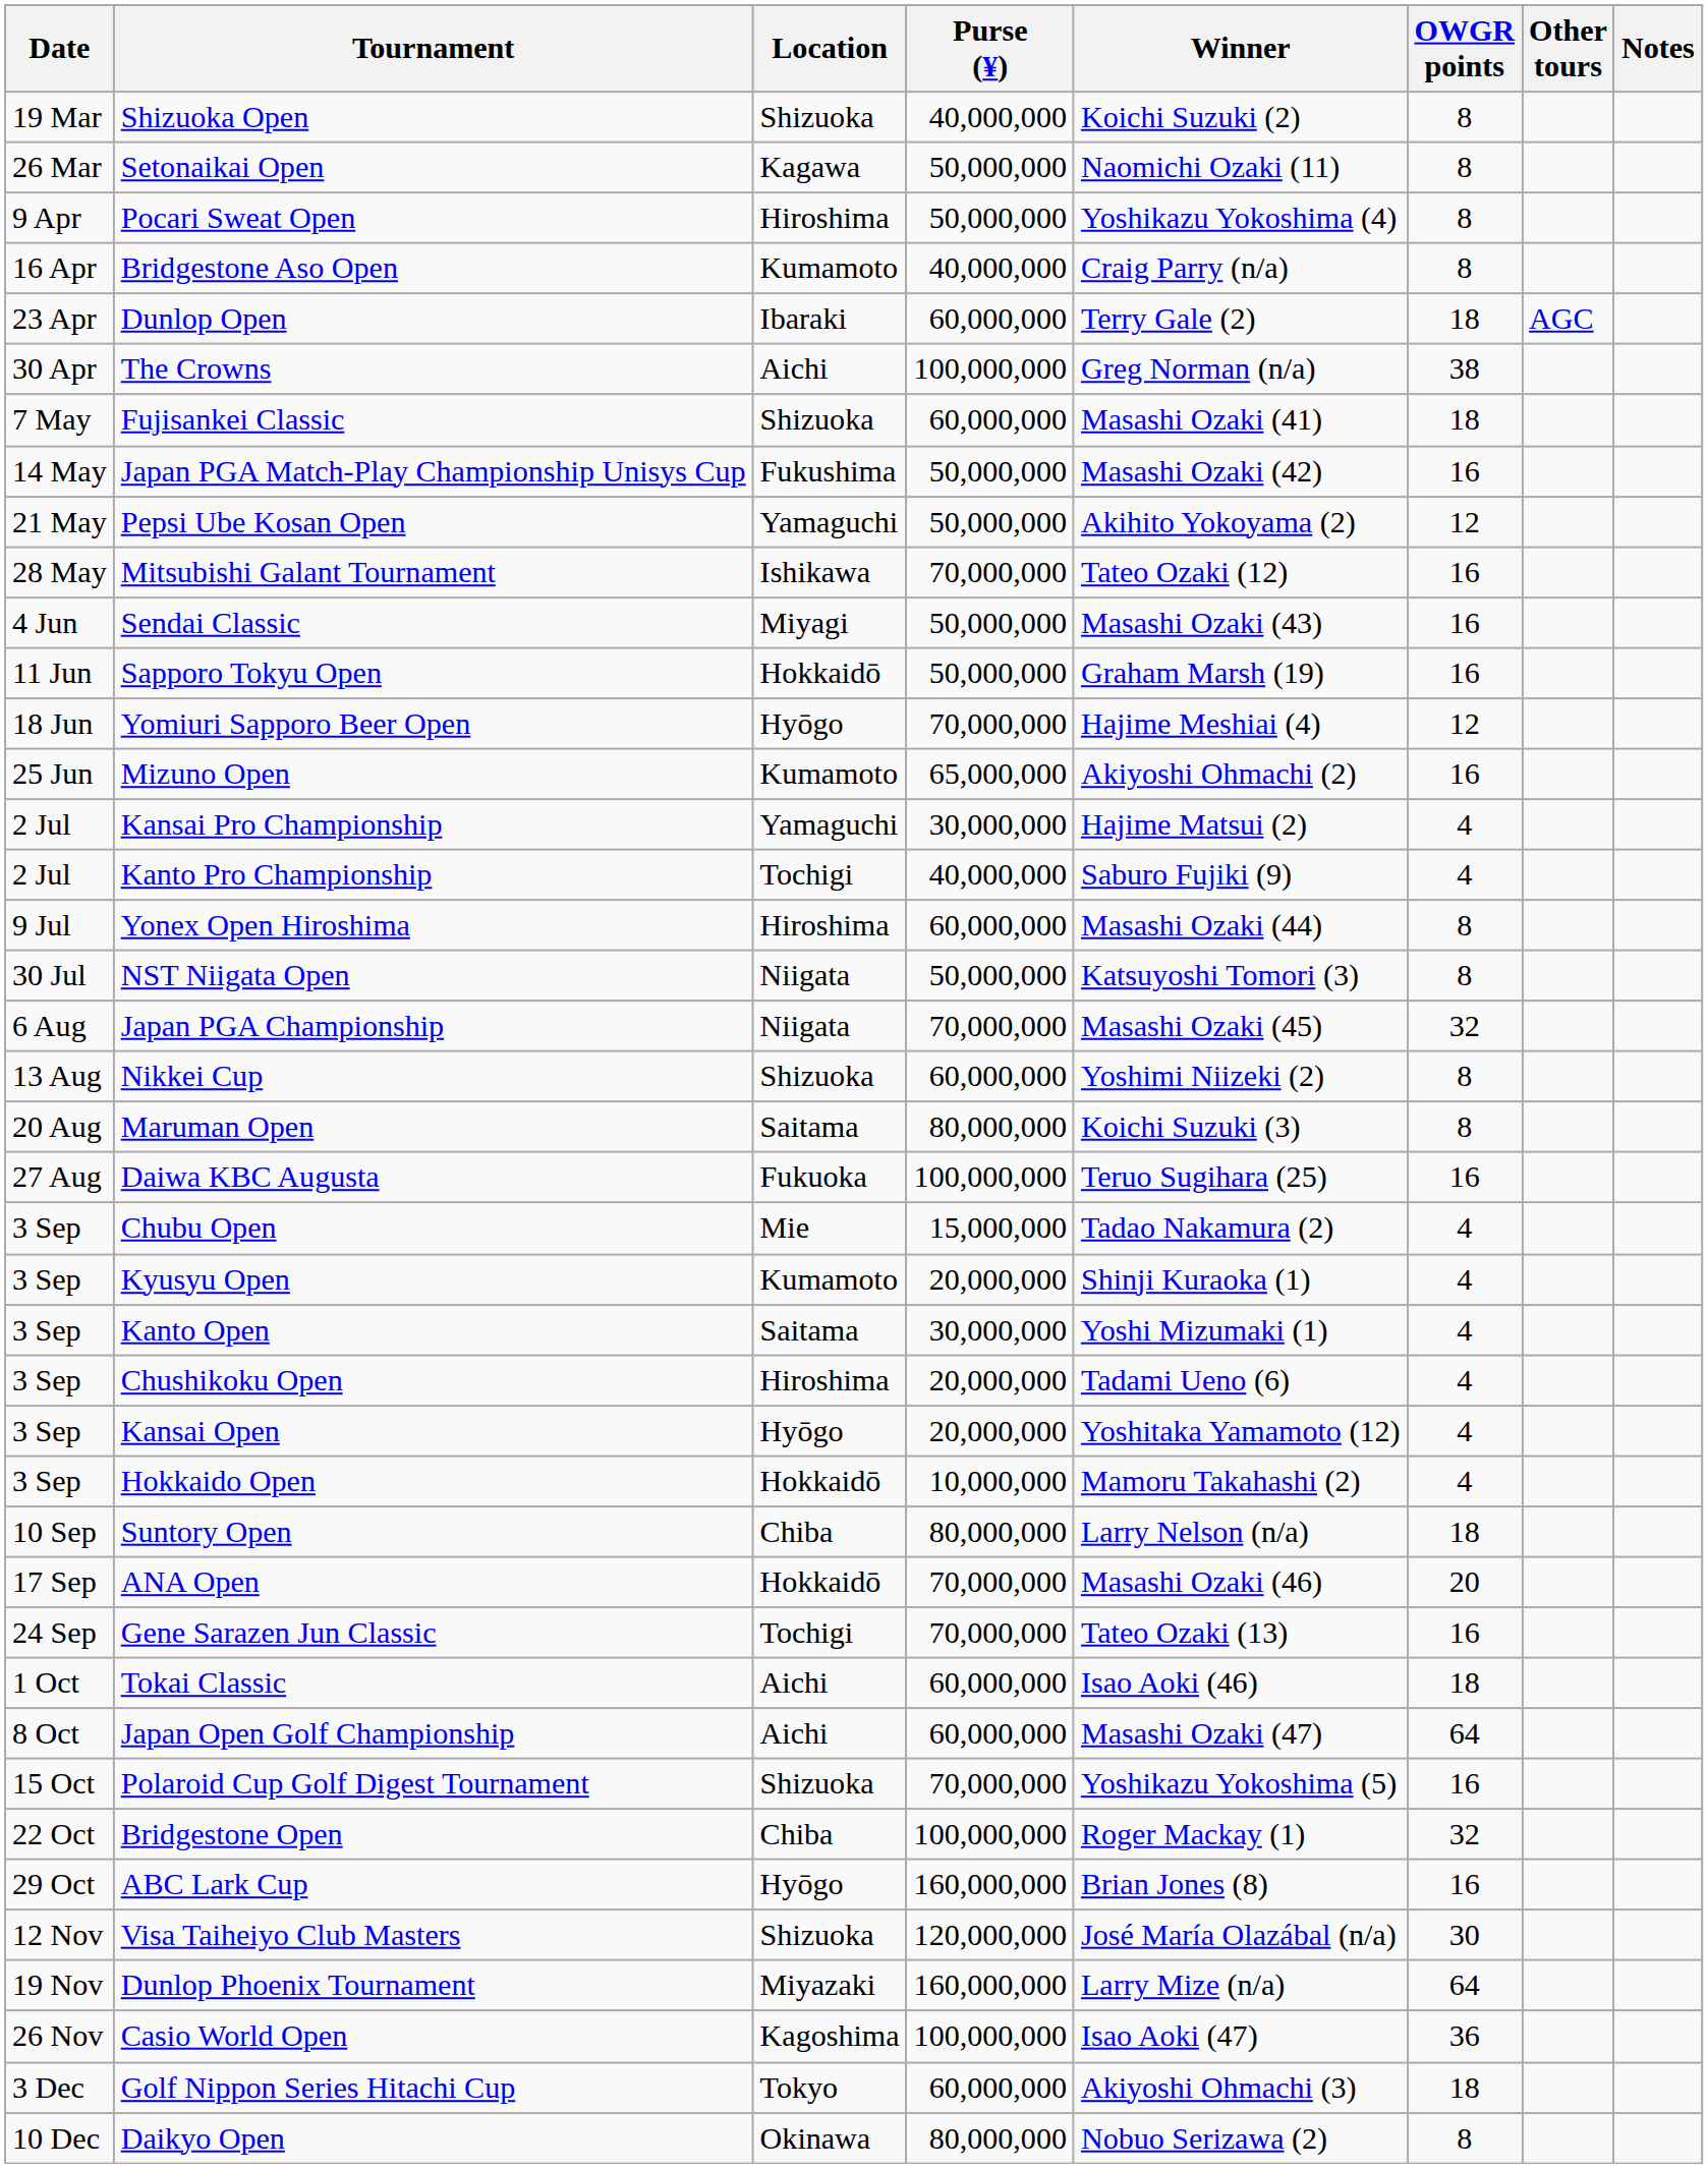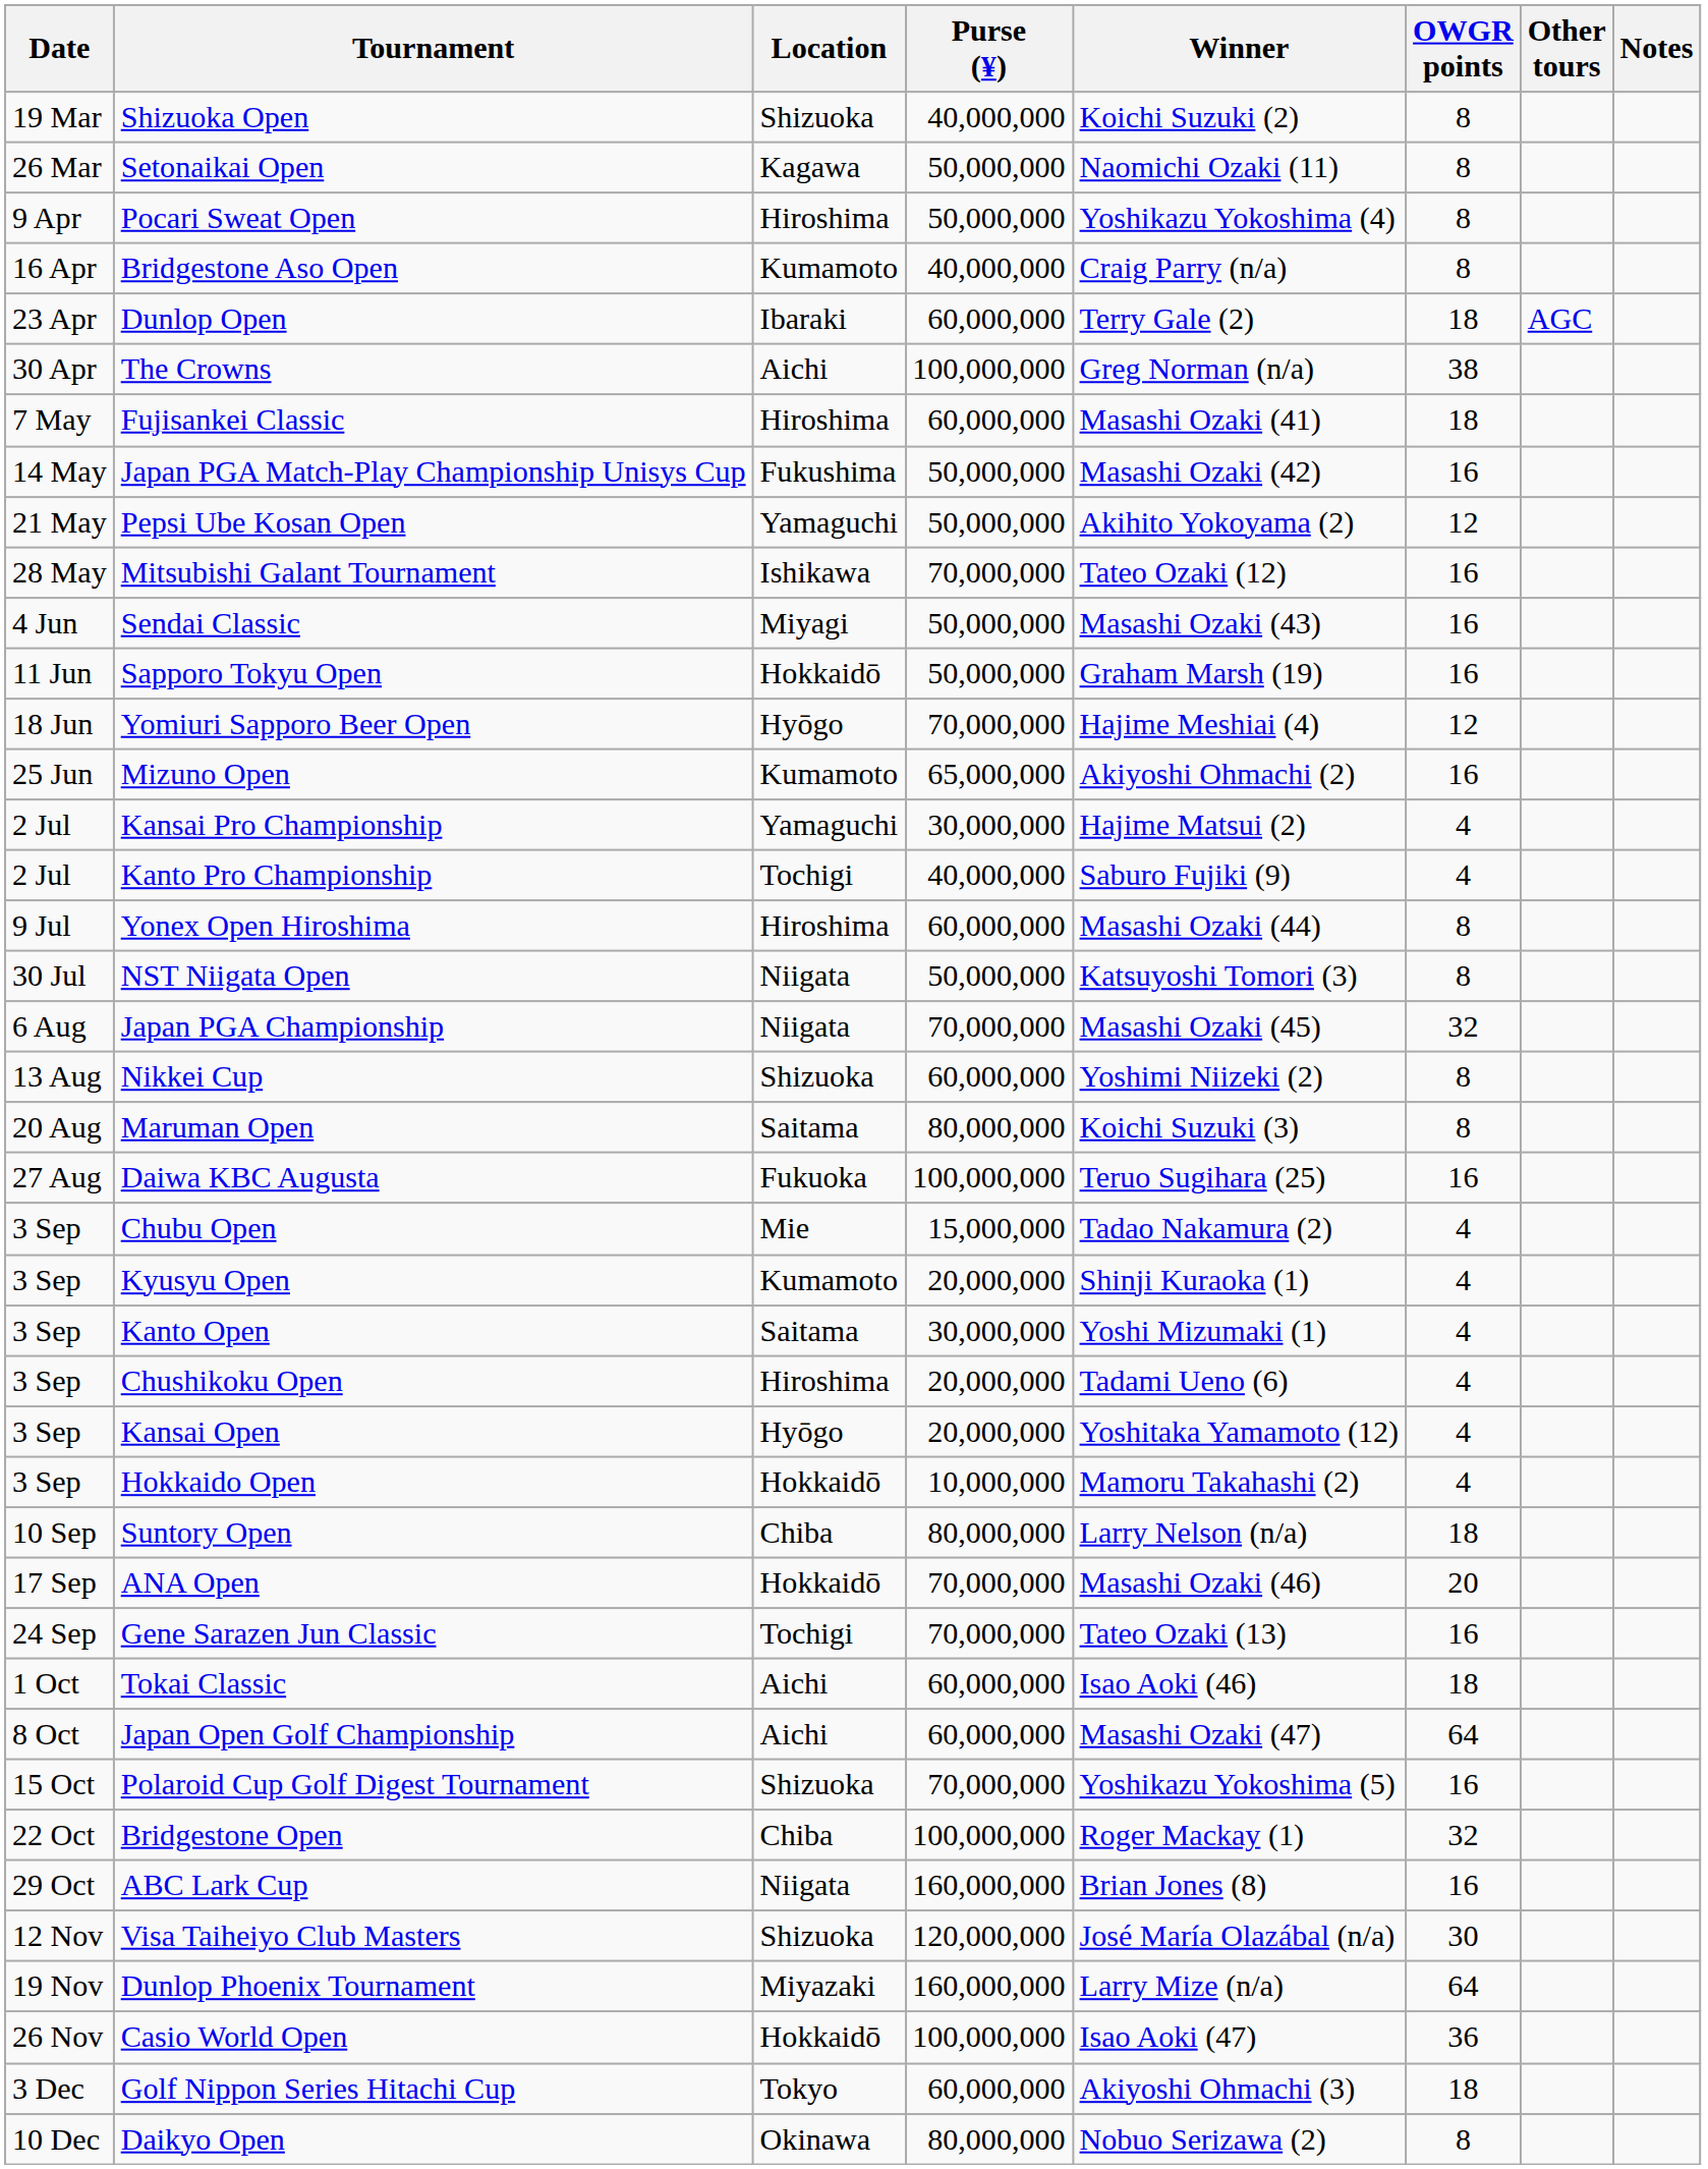 <table class="wikitable" style="font-size:95%">
 <tr>
 <th>Date</th>
 <th>Tournament</th>
 <th>Location</th>
 <th>Purse<br>(<a href='#'>¥</a>)</th>
 <th>Winner</th>
 <th><a href='#'>OWGR</a><br>points</th>
 <th>Other<br>tours</th>
 <th>Notes</th>
 </tr>
 <tr>
 <td>19 Mar</td>
 <td><a href='#'>Shizuoka Open</a></td>
 <td>Shizuoka</td>
 <td align=right>40,000,000</td>
 <td> <a href='#'>Koichi Suzuki</a> (2)</td>
 <td align=center>8</td>
 <td></td>
 <td></td>
 </tr>
 <tr>
 <td>26 Mar</td>
 <td><a href='#'>Setonaikai Open</a></td>
 <td>Kagawa</td>
 <td align=right>50,000,000</td>
 <td> <a href='#'>Naomichi Ozaki</a> (11)</td>
 <td align=center>8</td>
 <td></td>
 <td></td>
 </tr>
 <tr>
 <td>9 Apr</td>
 <td><a href='#'>Pocari Sweat Open</a></td>
 <td>Hiroshima</td>
 <td align=right>50,000,000</td>
 <td> <a href='#'>Yoshikazu Yokoshima</a> (4)</td>
 <td align=center>8</td>
 <td></td>
 <td></td>
 </tr>
 <tr>
 <td>16 Apr</td>
 <td><a href='#'>Bridgestone Aso Open</a></td>
 <td>Kumamoto</td>
 <td align=right>40,000,000</td>
 <td> <a href='#'>Craig Parry</a> (n/a)</td>
 <td align=center>8</td>
 <td></td>
 <td></td>
 </tr>
 <tr>
 <td>23 Apr</td>
 <td><a href='#'>Dunlop Open</a></td>
 <td>Ibaraki</td>
 <td align=right>60,000,000</td>
 <td> <a href='#'>Terry Gale</a> (2)</td>
 <td align=center>18</td>
 <td><a href='#'>AGC</a></td>
 <td></td>
 </tr>
 <tr>
 <td>30 Apr</td>
 <td><a href='#'>The Crowns</a></td>
 <td>Aichi</td>
 <td align=right>100,000,000</td>
 <td> <a href='#'>Greg Norman</a> (n/a)</td>
 <td align=center>38</td>
 <td></td>
 <td></td>
 </tr>
 <tr>
 <td>7 May</td>
 <td><a href='#'>Fujisankei Classic</a></td>
-<td>Shizuoka</td>
+<td>Hiroshima</td>
 <td align=right>60,000,000</td>
 <td> <a href='#'>Masashi Ozaki</a> (41)</td>
 <td align=center>18</td>
 <td></td>
 <td></td>
 </tr>
 <tr>
 <td>14 May</td>
 <td><a href='#'>Japan PGA Match-Play Championship Unisys Cup</a></td>
 <td>Fukushima</td>
 <td align=right>50,000,000</td>
 <td> <a href='#'>Masashi Ozaki</a> (42)</td>
 <td align=center>16</td>
 <td></td>
 <td></td>
 </tr>
 <tr>
 <td>21 May</td>
 <td><a href='#'>Pepsi Ube Kosan Open</a></td>
 <td>Yamaguchi</td>
 <td align=right>50,000,000</td>
 <td> <a href='#'>Akihito Yokoyama</a> (2)</td>
 <td align=center>12</td>
 <td></td>
 <td></td>
 </tr>
 <tr>
 <td>28 May</td>
 <td><a href='#'>Mitsubishi Galant Tournament</a></td>
 <td>Ishikawa</td>
 <td align=right>70,000,000</td>
 <td> <a href='#'>Tateo Ozaki</a> (12)</td>
 <td align=center>16</td>
 <td></td>
 <td></td>
 </tr>
 <tr>
 <td>4 Jun</td>
 <td><a href='#'>Sendai Classic</a></td>
 <td>Miyagi</td>
 <td align=right>50,000,000</td>
 <td> <a href='#'>Masashi Ozaki</a> (43)</td>
 <td align=center>16</td>
 <td></td>
 <td></td>
 </tr>
 <tr>
 <td>11 Jun</td>
 <td><a href='#'>Sapporo Tokyu Open</a></td>
 <td>Hokkaidō</td>
 <td align=right>50,000,000</td>
 <td> <a href='#'>Graham Marsh</a> (19)</td>
 <td align=center>16</td>
 <td></td>
 <td></td>
 </tr>
 <tr>
 <td>18 Jun</td>
 <td><a href='#'>Yomiuri Sapporo Beer Open</a></td>
 <td>Hyōgo</td>
 <td align=right>70,000,000</td>
 <td> <a href='#'>Hajime Meshiai</a> (4)</td>
 <td align=center>12</td>
 <td></td>
 <td></td>
 </tr>
 <tr>
 <td>25 Jun</td>
 <td><a href='#'>Mizuno Open</a></td>
 <td>Kumamoto</td>
 <td align=right>65,000,000</td>
 <td> <a href='#'>Akiyoshi Ohmachi</a> (2)</td>
 <td align=center>16</td>
 <td></td>
 <td></td>
 </tr>
 <tr>
 <td>2 Jul</td>
 <td><a href='#'>Kansai Pro Championship</a></td>
 <td>Yamaguchi</td>
 <td align=right>30,000,000</td>
 <td> <a href='#'>Hajime Matsui</a> (2)</td>
 <td align=center>4</td>
 <td></td>
 <td></td>
 </tr>
 <tr>
 <td>2 Jul</td>
 <td><a href='#'>Kanto Pro Championship</a></td>
 <td>Tochigi</td>
 <td align=right>40,000,000</td>
 <td> <a href='#'>Saburo Fujiki</a> (9)</td>
 <td align=center>4</td>
 <td></td>
 <td></td>
 </tr>
 <tr>
 <td>9 Jul</td>
 <td><a href='#'>Yonex Open Hiroshima</a></td>
 <td>Hiroshima</td>
 <td align=right>60,000,000</td>
 <td> <a href='#'>Masashi Ozaki</a> (44)</td>
 <td align=center>8</td>
 <td></td>
 <td></td>
 </tr>
 <tr>
 <td>30 Jul</td>
 <td><a href='#'>NST Niigata Open</a></td>
 <td>Niigata</td>
 <td align=right>50,000,000</td>
 <td> <a href='#'>Katsuyoshi Tomori</a> (3)</td>
 <td align=center>8</td>
 <td></td>
 <td></td>
 </tr>
 <tr>
 <td>6 Aug</td>
 <td><a href='#'>Japan PGA Championship</a></td>
 <td>Niigata</td>
 <td align=right>70,000,000</td>
 <td> <a href='#'>Masashi Ozaki</a> (45)</td>
 <td align=center>32</td>
 <td></td>
 <td></td>
 </tr>
 <tr>
 <td>13 Aug</td>
 <td><a href='#'>Nikkei Cup</a></td>
 <td>Shizuoka</td>
 <td align=right>60,000,000</td>
 <td> <a href='#'>Yoshimi Niizeki</a> (2)</td>
 <td align=center>8</td>
 <td></td>
 <td></td>
 </tr>
 <tr>
 <td>20 Aug</td>
 <td><a href='#'>Maruman Open</a></td>
 <td>Saitama</td>
 <td align=right>80,000,000</td>
 <td> <a href='#'>Koichi Suzuki</a> (3)</td>
 <td align=center>8</td>
 <td></td>
 <td></td>
 </tr>
 <tr>
 <td>27 Aug</td>
 <td><a href='#'>Daiwa KBC Augusta</a></td>
 <td>Fukuoka</td>
 <td align=right>100,000,000</td>
 <td> <a href='#'>Teruo Sugihara</a> (25)</td>
 <td align=center>16</td>
 <td></td>
 <td></td>
 </tr>
 <tr>
 <td>3 Sep</td>
 <td><a href='#'>Chubu Open</a></td>
 <td>Mie</td>
 <td align=right>15,000,000</td>
 <td> <a href='#'>Tadao Nakamura</a> (2)</td>
 <td align=center>4</td>
 <td></td>
 <td></td>
 </tr>
 <tr>
 <td>3 Sep</td>
 <td><a href='#'>Kyusyu Open</a></td>
 <td>Kumamoto</td>
 <td align=right>20,000,000</td>
 <td> <a href='#'>Shinji Kuraoka</a> (1)</td>
 <td align=center>4</td>
 <td></td>
 <td></td>
 </tr>
 <tr>
 <td>3 Sep</td>
 <td><a href='#'>Kanto Open</a></td>
 <td>Saitama</td>
 <td align=right>30,000,000</td>
 <td> <a href='#'>Yoshi Mizumaki</a> (1)</td>
 <td align=center>4</td>
 <td></td>
 <td></td>
 </tr>
 <tr>
 <td>3 Sep</td>
 <td><a href='#'>Chushikoku Open</a></td>
 <td>Hiroshima</td>
 <td align=right>20,000,000</td>
 <td> <a href='#'>Tadami Ueno</a> (6)</td>
 <td align=center>4</td>
 <td></td>
 <td></td>
 </tr>
 <tr>
 <td>3 Sep</td>
 <td><a href='#'>Kansai Open</a></td>
 <td>Hyōgo</td>
 <td align=right>20,000,000</td>
 <td> <a href='#'>Yoshitaka Yamamoto</a> (12)</td>
 <td align=center>4</td>
 <td></td>
 <td></td>
 </tr>
 <tr>
 <td>3 Sep</td>
 <td><a href='#'>Hokkaido Open</a></td>
 <td>Hokkaidō</td>
 <td align=right>10,000,000</td>
 <td> <a href='#'>Mamoru Takahashi</a> (2)</td>
 <td align=center>4</td>
 <td></td>
 <td></td>
 </tr>
 <tr>
 <td>10 Sep</td>
 <td><a href='#'>Suntory Open</a></td>
 <td>Chiba</td>
 <td align=right>80,000,000</td>
 <td> <a href='#'>Larry Nelson</a> (n/a)</td>
 <td align=center>18</td>
 <td></td>
 <td></td>
 </tr>
 <tr>
 <td>17 Sep</td>
 <td><a href='#'>ANA Open</a></td>
 <td>Hokkaidō</td>
 <td align=right>70,000,000</td>
 <td> <a href='#'>Masashi Ozaki</a> (46)</td>
 <td align=center>20</td>
 <td></td>
 <td></td>
 </tr>
 <tr>
 <td>24 Sep</td>
 <td><a href='#'>Gene Sarazen Jun Classic</a></td>
 <td>Tochigi</td>
 <td align=right>70,000,000</td>
 <td> <a href='#'>Tateo Ozaki</a> (13)</td>
 <td align=center>16</td>
 <td></td>
 <td></td>
 </tr>
 <tr>
 <td>1 Oct</td>
 <td><a href='#'>Tokai Classic</a></td>
 <td>Aichi</td>
 <td align=right>60,000,000</td>
 <td> <a href='#'>Isao Aoki</a> (46)</td>
 <td align=center>18</td>
 <td></td>
 <td></td>
 </tr>
 <tr>
 <td>8 Oct</td>
 <td><a href='#'>Japan Open Golf Championship</a></td>
 <td>Aichi</td>
 <td align=right>60,000,000</td>
 <td> <a href='#'>Masashi Ozaki</a> (47)</td>
 <td align=center>64</td>
 <td></td>
 <td></td>
 </tr>
 <tr>
 <td>15 Oct</td>
 <td><a href='#'>Polaroid Cup Golf Digest Tournament</a></td>
 <td>Shizuoka</td>
 <td align=right>70,000,000</td>
 <td> <a href='#'>Yoshikazu Yokoshima</a> (5)</td>
 <td align=center>16</td>
 <td></td>
 <td></td>
 </tr>
 <tr>
 <td>22 Oct</td>
 <td><a href='#'>Bridgestone Open</a></td>
 <td>Chiba</td>
 <td align=right>100,000,000</td>
 <td> <a href='#'>Roger Mackay</a> (1)</td>
 <td align=center>32</td>
 <td></td>
 <td></td>
 </tr>
 <tr>
 <td>29 Oct</td>
 <td><a href='#'>ABC Lark Cup</a></td>
-<td>Hyōgo</td>
+<td>Niigata</td>
 <td align=right>160,000,000</td>
 <td> <a href='#'>Brian Jones</a> (8)</td>
 <td align=center>16</td>
 <td></td>
 <td></td>
 </tr>
 <tr>
 <td>12 Nov</td>
 <td><a href='#'>Visa Taiheiyo Club Masters</a></td>
 <td>Shizuoka</td>
 <td align=right>120,000,000</td>
 <td> <a href='#'>José María Olazábal</a> (n/a)</td>
 <td align=center>30</td>
 <td></td>
 <td></td>
 </tr>
 <tr>
 <td>19 Nov</td>
 <td><a href='#'>Dunlop Phoenix Tournament</a></td>
 <td>Miyazaki</td>
 <td align=right>160,000,000</td>
 <td> <a href='#'>Larry Mize</a> (n/a)</td>
 <td align=center>64</td>
 <td></td>
 <td></td>
 </tr>
 <tr>
 <td>26 Nov</td>
 <td><a href='#'>Casio World Open</a></td>
-<td>Kagoshima</td>
+<td>Hokkaidō</td>
 <td align=right>100,000,000</td>
 <td> <a href='#'>Isao Aoki</a> (47)</td>
 <td align=center>36</td>
 <td></td>
 <td></td>
 </tr>
 <tr>
 <td>3 Dec</td>
 <td><a href='#'>Golf Nippon Series Hitachi Cup</a></td>
 <td>Tokyo</td>
 <td align=right>60,000,000</td>
 <td> <a href='#'>Akiyoshi Ohmachi</a> (3)</td>
 <td align=center>18</td>
 <td></td>
 <td></td>
 </tr>
 <tr>
 <td>10 Dec</td>
 <td><a href='#'>Daikyo Open</a></td>
 <td>Okinawa</td>
 <td align=right>80,000,000</td>
 <td> <a href='#'>Nobuo Serizawa</a> (2)</td>
 <td align=center>8</td>
 <td></td>
 <td></td>
 </tr>
 </table>
